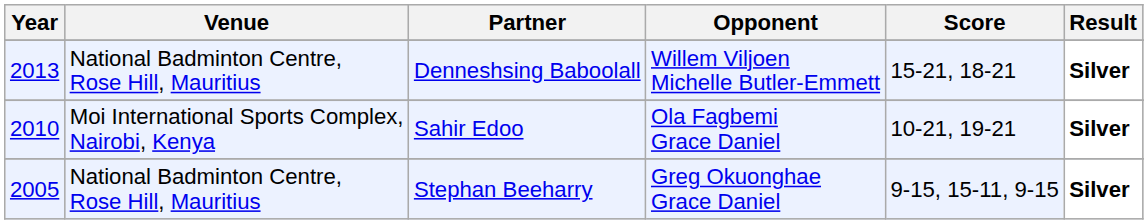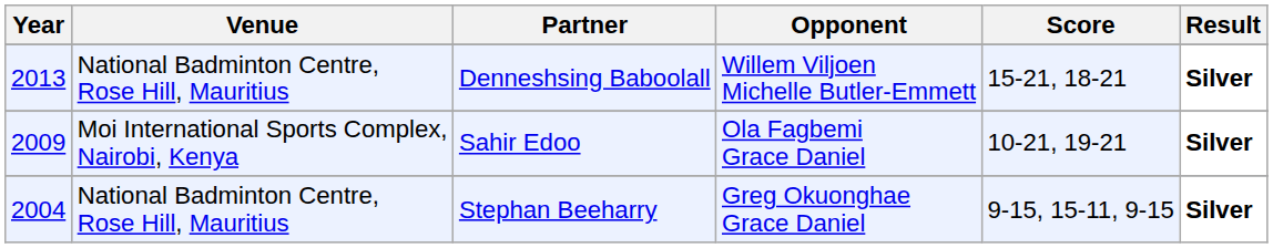 <table class="sortable wikitable" style="font-size: 90%;">
 <tr>
 <th>Year</th>
 <th>Venue</th>
 <th>Partner</th>
 <th>Opponent</th>
 <th>Score</th>
 <th>Result</th>
 </tr>
 <tr>
 </tr>
 <tr style="background:#ECF2FF">
 <td align="center"><a href='#'>2013</a></td>
 <td align="left">National Badminton Centre,<br> <a href='#'>Rose Hill</a>, <a href='#'>Mauritius</a></td>
 <td align="left"> <a href='#'>Denneshsing Baboolall</a></td>
 <td align="left"> <a href='#'>Willem Viljoen</a> <br>  <a href='#'>Michelle Butler-Emmett</a></td>
 <td align="left">15-21, 18-21</td>
 <td style="text-align:left; background:white"> <strong>Silver</strong></td>
 </tr>
 <tr>
 </tr>
 <tr style="background:#ECF2FF">
-<td align="center"><a href='#'>2010</a></td>
+<td align="center"><a href='#'>2009</a></td>
 <td align="left">Moi International Sports Complex,<br> <a href='#'>Nairobi</a>, <a href='#'>Kenya</a></td>
 <td align="left"> <a href='#'>Sahir Edoo</a></td>
 <td align="left"> <a href='#'>Ola Fagbemi</a> <br>  <a href='#'>Grace Daniel</a></td>
 <td align="left">10-21, 19-21</td>
 <td style="text-align:left; background:white"> <strong>Silver</strong></td>
 </tr>
 <tr>
 </tr>
 <tr style="background:#ECF2FF">
-<td align="center"><a href='#'>2005</a></td>
+<td align="center"><a href='#'>2004</a></td>
 <td align="left">National Badminton Centre,<br> <a href='#'>Rose Hill</a>, <a href='#'>Mauritius</a></td>
 <td align="left"> <a href='#'>Stephan Beeharry</a></td>
 <td align="left"> <a href='#'>Greg Okuonghae</a> <br>  <a href='#'>Grace Daniel</a></td>
 <td align="left">9-15, 15-11, 9-15</td>
 <td style="text-align:left; background:white"> <strong>Silver</strong></td>
 </tr>
 </table>
